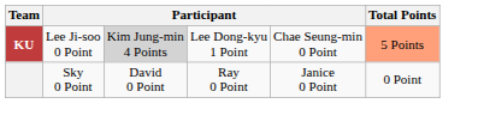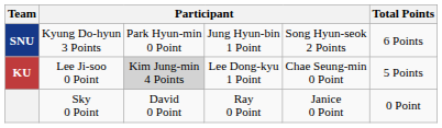 <table class="wikitable" style="text-align:center">
 <tr>
 <th scope="col">Team</th>
 <th scope="col" colspan="4">Participant</th>
 <th scope="col">Total Points</th>
 </tr>
 <tr>
+<th style="background-color:#153888; color:white">SNU</th>
+<td>Kyung Do-hyun<br>3 Points</td>
+<td>Park Hyun-min<br>0 Point</td>
+<td>Jung Hyun-bin<br>1 Point</td>
+<td>Song Hyun-seok<br>2 Points</td>
+<td>6 Points</td>
+</tr>
+<tr>
 <th style="background-color:#BF3B3C; color:white">KU</th>
 <td>Lee Ji-soo<br>0 Point</td>
 <td style="background: lightgrey;">Kim Jung-min<br>4 Points</td>
 <td>Lee Dong-kyu<br>1 Point</td>
 <td>Chae Seung-min<br>0 Point</td>
-<td style="background: lightsalmon;">5 Points</td>
+<td>5 Points</td>
 </tr>
 <tr>
 <th> </th>
 <td>Sky<br>0 Point</td>
 <td>David<br>0 Point</td>
 <td>Ray<br>0 Point</td>
 <td>Janice<br>0 Point</td>
 <td>0 Point</td>
 </tr>
 </table>
